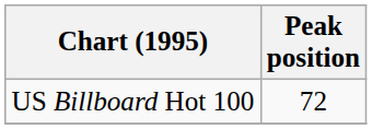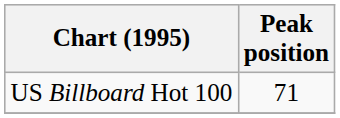 <table class="wikitable">
 <tr>
 <th>Chart (1995)</th>
 <th>Peak<br>position</th>
 </tr>
 <tr>
 <td>US <em>Billboard</em> Hot 100</td>
-<td align="center">72</td>
+<td align="center">71</td>
 </tr>
 <tr>
 </tr>
 </table>
